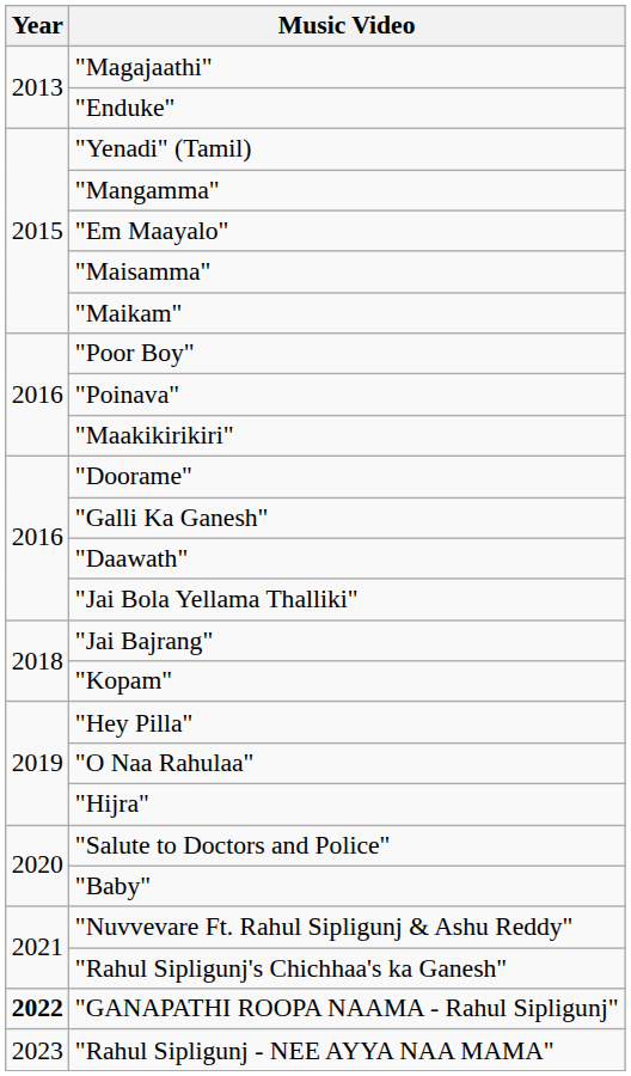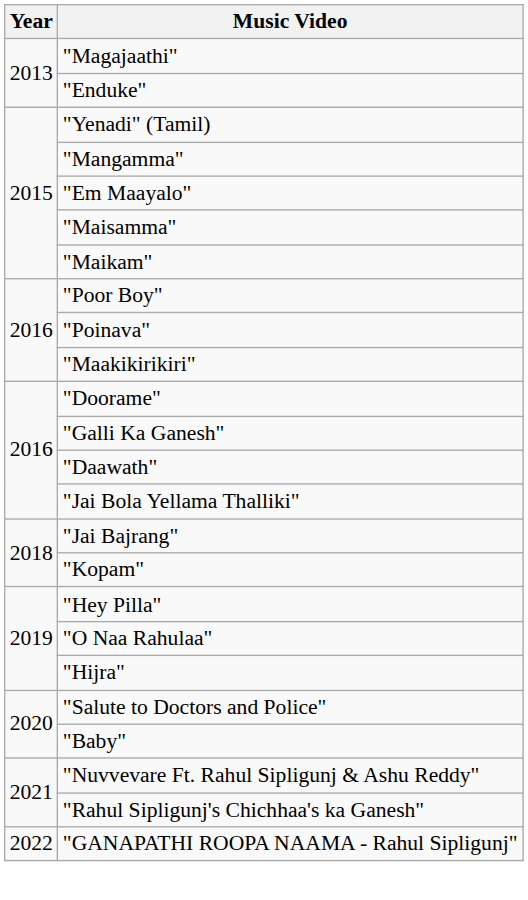 <table class="wikitable sortable">
 <tr>
 <th>Year</th>
 <th>Music Video</th>
 </tr>
 <tr>
 <td rowspan="2">2013</td>
 <td>"Magajaathi"</td>
 </tr>
 <tr>
 <td>"Enduke"</td>
 </tr>
 <tr>
 <td rowspan="5">2015</td>
 <td>"Yenadi" (Tamil)</td>
 </tr>
 <tr>
 <td>"Mangamma"</td>
 </tr>
 <tr>
 <td>"Em Maayalo"</td>
 </tr>
 <tr>
 <td>"Maisamma"</td>
 </tr>
 <tr>
 <td>"Maikam"</td>
 </tr>
 <tr>
 <td rowspan="3">2016</td>
 <td>"Poor Boy"</td>
 </tr>
 <tr>
 <td>"Poinava"</td>
 </tr>
 <tr>
 <td>"Maakikirikiri"</td>
 </tr>
 <tr>
 <td rowspan="4">2016</td>
 <td>"Doorame"</td>
 </tr>
 <tr>
 <td>"Galli Ka Ganesh"</td>
 </tr>
 <tr>
 <td>"Daawath"</td>
 </tr>
 <tr>
 <td>"Jai Bola Yellama Thalliki"</td>
 </tr>
 <tr>
 <td rowspan="2">2018</td>
 <td>"Jai Bajrang"</td>
 </tr>
 <tr>
 <td>"Kopam"</td>
 </tr>
 <tr>
 <td rowspan="3">2019</td>
 <td>"Hey Pilla"</td>
 </tr>
 <tr>
 <td>"O Naa Rahulaa"</td>
 </tr>
 <tr>
 <td>"Hijra"</td>
 </tr>
 <tr>
 <td rowspan="2">2020</td>
 <td>"Salute to Doctors and Police"</td>
 </tr>
 <tr>
 <td>"Baby"</td>
 </tr>
 <tr>
 <td rowspan="2">2021</td>
 <td>"Nuvvevare Ft. Rahul Sipligunj & Ashu Reddy"</td>
 </tr>
 <tr>
 <td>"Rahul Sipligunj's Chichhaa's ka Ganesh"</td>
 </tr>
 <tr>
-<td rowspan="1"><strong>2022</strong></td>
+<td rowspan="1">2022</td>
 <td>"GANAPATHI ROOPA NAAMA - Rahul Sipligunj"</td>
 </tr>
-<tr>
-<td rowspan="1">2023</td>
-<td>"Rahul Sipligunj - NEE AYYA NAA MAMA"</td>
-</tr>
 </table>
